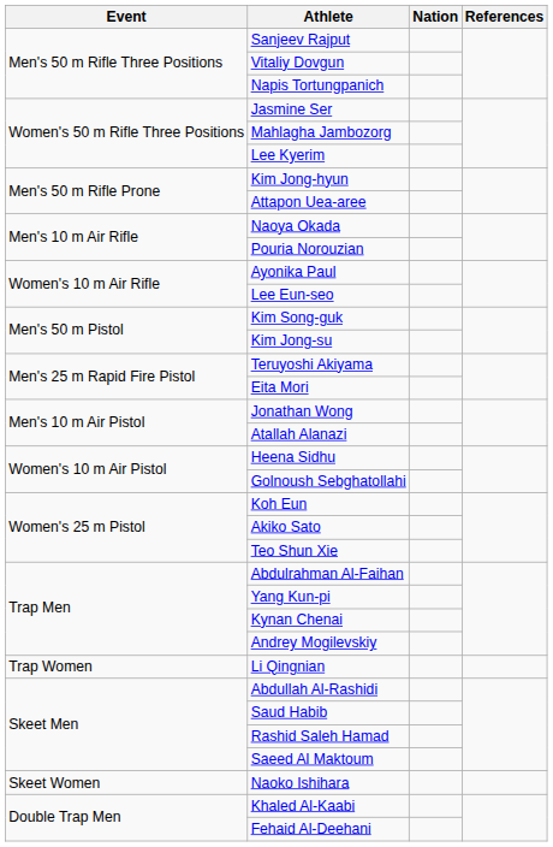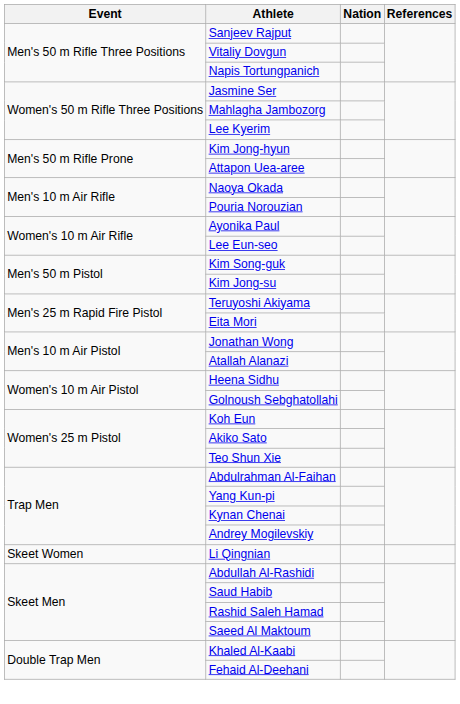 <table class="wikitable">
 <tr>
 <th>Event</th>
 <th>Athlete</th>
 <th>Nation</th>
 <th>References</th>
 </tr>
 <tr>
 <td rowspan="3">Men's 50 m Rifle Three Positions</td>
 <td><a href='#'>Sanjeev Rajput</a></td>
 <td></td>
 <td rowspan="3"></td>
 </tr>
 <tr>
 <td><a href='#'>Vitaliy Dovgun</a></td>
 <td></td>
 </tr>
 <tr>
 <td><a href='#'>Napis Tortungpanich</a></td>
 <td></td>
 </tr>
 <tr>
 <td rowspan="3">Women's 50 m Rifle Three Positions</td>
 <td><a href='#'>Jasmine Ser</a></td>
 <td></td>
 <td rowspan="3"></td>
 </tr>
 <tr>
 <td><a href='#'>Mahlagha Jambozorg</a></td>
 <td></td>
 </tr>
 <tr>
 <td><a href='#'>Lee Kyerim</a></td>
 <td></td>
 </tr>
 <tr>
 <td rowspan="2">Men's 50 m Rifle Prone</td>
 <td><a href='#'>Kim Jong-hyun</a></td>
 <td></td>
 <td rowspan="2"></td>
 </tr>
 <tr>
 <td><a href='#'>Attapon Uea-aree</a></td>
 <td></td>
 </tr>
 <tr>
 <td rowspan="2">Men's 10 m Air Rifle</td>
 <td><a href='#'>Naoya Okada</a></td>
 <td></td>
 <td rowspan="2"></td>
 </tr>
 <tr>
 <td><a href='#'>Pouria Norouzian</a></td>
 <td></td>
 </tr>
 <tr>
 <td rowspan="2">Women's 10 m Air Rifle</td>
 <td><a href='#'>Ayonika Paul</a></td>
 <td></td>
 <td rowspan="2"></td>
 </tr>
 <tr>
 <td><a href='#'>Lee Eun-seo</a></td>
 <td></td>
 </tr>
 <tr>
 <td rowspan="2">Men's 50 m Pistol</td>
 <td><a href='#'>Kim Song-guk</a></td>
 <td></td>
 <td rowspan="2"></td>
 </tr>
 <tr>
 <td><a href='#'>Kim Jong-su</a></td>
 <td></td>
 </tr>
 <tr>
 <td rowspan="2">Men's 25 m Rapid Fire Pistol</td>
 <td><a href='#'>Teruyoshi Akiyama</a></td>
 <td></td>
 <td rowspan="2"></td>
 </tr>
 <tr>
 <td><a href='#'>Eita Mori</a></td>
 <td></td>
 </tr>
 <tr>
 <td rowspan="2">Men's 10 m Air Pistol</td>
 <td><a href='#'>Jonathan Wong</a></td>
 <td></td>
 <td rowspan="2"></td>
 </tr>
 <tr>
 <td><a href='#'>Atallah Alanazi</a></td>
 <td></td>
 </tr>
 <tr>
 <td rowspan="2">Women's 10 m Air Pistol</td>
 <td><a href='#'>Heena Sidhu</a></td>
 <td></td>
 <td rowspan="2"></td>
 </tr>
 <tr>
 <td><a href='#'>Golnoush Sebghatollahi</a></td>
 <td></td>
 </tr>
 <tr>
 <td rowspan="3">Women's 25 m Pistol</td>
 <td><a href='#'>Koh Eun</a></td>
 <td></td>
 <td rowspan="3"></td>
 </tr>
 <tr>
 <td><a href='#'>Akiko Sato</a></td>
 <td></td>
 </tr>
 <tr>
 <td><a href='#'>Teo Shun Xie</a></td>
 <td></td>
 </tr>
 <tr>
 <td rowspan="4">Trap Men</td>
 <td><a href='#'>Abdulrahman Al-Faihan</a></td>
 <td></td>
 <td rowspan="4"></td>
 </tr>
 <tr>
 <td><a href='#'>Yang Kun-pi</a></td>
 <td></td>
 </tr>
 <tr>
 <td><a href='#'>Kynan Chenai</a></td>
 <td></td>
 </tr>
 <tr>
 <td><a href='#'>Andrey Mogilevskiy</a></td>
 <td></td>
 </tr>
 <tr>
-<td>Trap Women</td>
+<td>Skeet Women</td>
 <td><a href='#'>Li Qingnian</a></td>
 <td></td>
 <td></td>
 </tr>
 <tr>
 <td rowspan="4">Skeet Men</td>
 <td><a href='#'>Abdullah Al-Rashidi</a></td>
 <td></td>
 <td rowspan="4"></td>
 </tr>
 <tr>
 <td><a href='#'>Saud Habib</a></td>
 <td></td>
 </tr>
 <tr>
 <td><a href='#'>Rashid Saleh Hamad</a></td>
 <td></td>
 </tr>
 <tr>
 <td><a href='#'>Saeed Al Maktoum</a></td>
 <td></td>
 </tr>
 <tr>
-<td>Skeet Women</td>
-<td><a href='#'>Naoko Ishihara</a></td>
-<td></td>
-<td></td>
-</tr>
-<tr>
 <td rowspan="2">Double Trap Men</td>
 <td><a href='#'>Khaled Al-Kaabi</a></td>
 <td></td>
 <td rowspan="2"></td>
 </tr>
 <tr>
 <td><a href='#'>Fehaid Al-Deehani</a></td>
 <td></td>
 </tr>
 </table>
